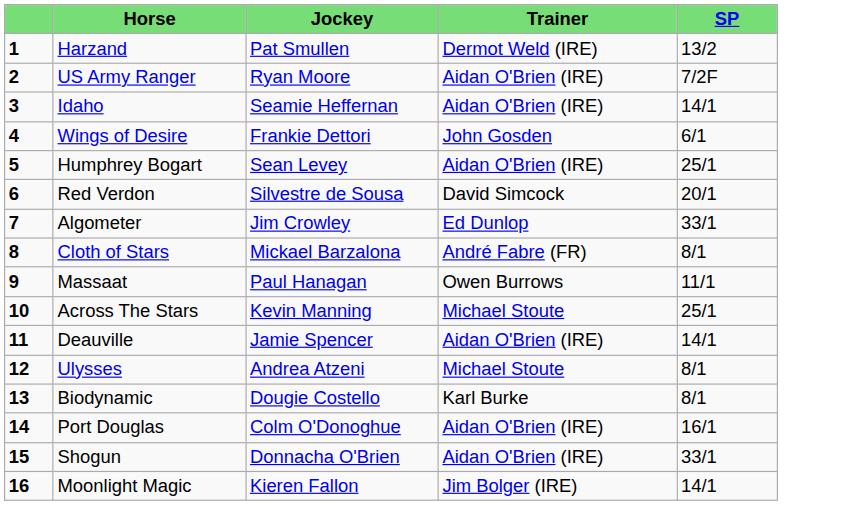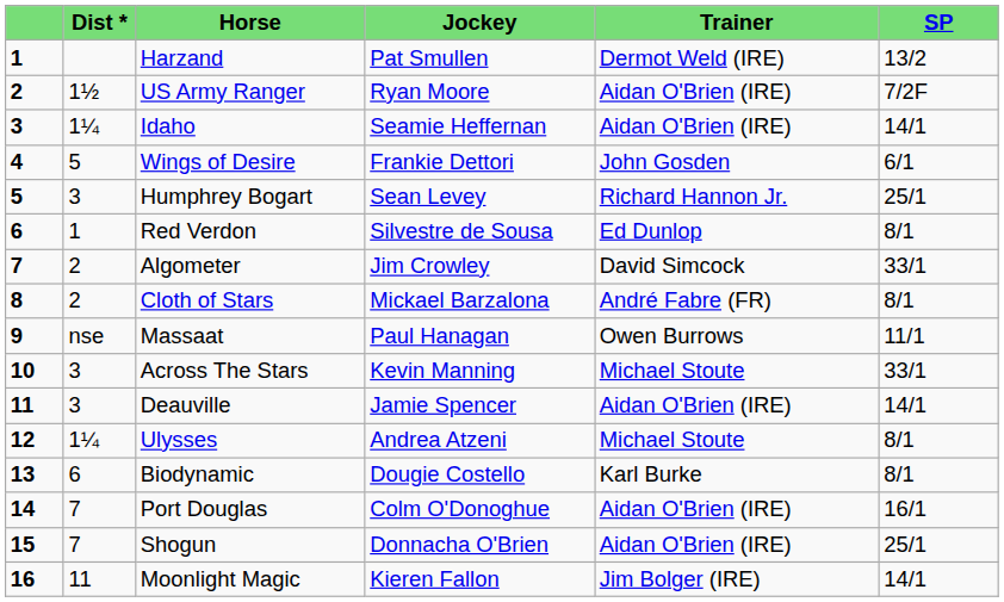 <table class="wikitable">
 <tr style="background:#7d7; text-align:center;">
 <td style="width:35px;"></td>
+<td style="width:45px;"><strong>Dist *</strong></td>
 <td style="width:160px;"><strong>Horse</strong></td>
 <td style="width:160px;"><strong>Jockey</strong></td>
 <td style="width:200px;"><strong>Trainer</strong></td>
 <td style="width:80px;"><strong><a href='#'>SP</a></strong></td>
 </tr>
 <tr>
 <td><strong>1</strong></td>
+<td></td>
 <td><a href='#'>Harzand</a></td>
 <td><a href='#'>Pat Smullen</a></td>
 <td><a href='#'>Dermot Weld</a> (IRE)</td>
 <td>13/2</td>
 </tr>
 <tr>
 <td><strong>2</strong></td>
+<td>1½</td>
 <td><a href='#'>US Army Ranger</a></td>
 <td><a href='#'>Ryan Moore</a></td>
 <td><a href='#'>Aidan O'Brien</a> (IRE)</td>
 <td>7/2F</td>
 </tr>
 <tr>
 <td><strong>3</strong></td>
+<td>1¼</td>
 <td><a href='#'>Idaho</a></td>
 <td><a href='#'>Seamie Heffernan</a></td>
 <td><a href='#'>Aidan O'Brien</a> (IRE)</td>
 <td>14/1</td>
 </tr>
 <tr>
 <td><strong>4</strong></td>
+<td>5</td>
 <td><a href='#'>Wings of Desire</a></td>
 <td><a href='#'>Frankie Dettori</a></td>
 <td><a href='#'>John Gosden</a></td>
 <td>6/1</td>
 </tr>
 <tr>
 <td><strong>5</strong></td>
+<td>3</td>
 <td>Humphrey Bogart</td>
 <td><a href='#'>Sean Levey</a></td>
-<td><a href='#'>Aidan O'Brien</a> (IRE)</td>
+<td><a href='#'>Richard Hannon Jr.</a></td>
 <td>25/1</td>
 </tr>
 <tr>
 <td><strong>6</strong></td>
+<td>1</td>
 <td>Red Verdon</td>
 <td><a href='#'>Silvestre de Sousa</a></td>
-<td>David Simcock</td>
-<td>20/1</td>
+<td><a href='#'>Ed Dunlop</a></td>
+<td>8/1</td>
 </tr>
 <tr>
 <td><strong>7</strong></td>
+<td>2</td>
 <td>Algometer</td>
 <td><a href='#'>Jim Crowley</a></td>
-<td><a href='#'>Ed Dunlop</a></td>
+<td>David Simcock</td>
 <td>33/1</td>
 </tr>
 <tr>
 <td><strong>8</strong></td>
+<td>2</td>
 <td><a href='#'>Cloth of Stars</a></td>
 <td><a href='#'>Mickael Barzalona</a></td>
 <td><a href='#'>André Fabre</a> (FR)</td>
 <td>8/1</td>
 </tr>
 <tr>
 <td><strong>9</strong></td>
+<td>nse</td>
 <td>Massaat</td>
 <td><a href='#'>Paul Hanagan</a></td>
 <td>Owen Burrows</td>
 <td>11/1</td>
 </tr>
 <tr>
 <td><strong>10</strong></td>
+<td>3</td>
 <td>Across The Stars</td>
 <td><a href='#'>Kevin Manning</a></td>
 <td><a href='#'>Michael Stoute</a></td>
-<td>25/1</td>
+<td>33/1</td>
 </tr>
 <tr>
 <td><strong>11</strong></td>
+<td>3</td>
 <td>Deauville</td>
 <td><a href='#'>Jamie Spencer</a></td>
 <td><a href='#'>Aidan O'Brien</a> (IRE)</td>
 <td>14/1</td>
 </tr>
 <tr>
 <td><strong>12</strong></td>
+<td>1¼</td>
 <td><a href='#'>Ulysses</a></td>
 <td><a href='#'>Andrea Atzeni</a></td>
 <td><a href='#'>Michael Stoute</a></td>
 <td>8/1</td>
 </tr>
 <tr>
 <td><strong>13</strong></td>
+<td>6</td>
 <td>Biodynamic</td>
 <td><a href='#'>Dougie Costello</a></td>
 <td>Karl Burke</td>
 <td>8/1</td>
 </tr>
 <tr>
 <td><strong>14</strong></td>
+<td>7</td>
 <td>Port Douglas</td>
 <td><a href='#'>Colm O'Donoghue</a></td>
 <td><a href='#'>Aidan O'Brien</a> (IRE)</td>
 <td>16/1</td>
 </tr>
 <tr>
 <td><strong>15</strong></td>
+<td>7</td>
 <td>Shogun</td>
 <td><a href='#'>Donnacha O'Brien</a></td>
 <td><a href='#'>Aidan O'Brien</a> (IRE)</td>
-<td>33/1</td>
+<td>25/1</td>
 </tr>
 <tr>
 <td><strong>16</strong></td>
+<td>11</td>
 <td>Moonlight Magic</td>
 <td><a href='#'>Kieren Fallon</a></td>
 <td><a href='#'>Jim Bolger</a> (IRE)</td>
 <td>14/1</td>
 </tr>
 </table>
